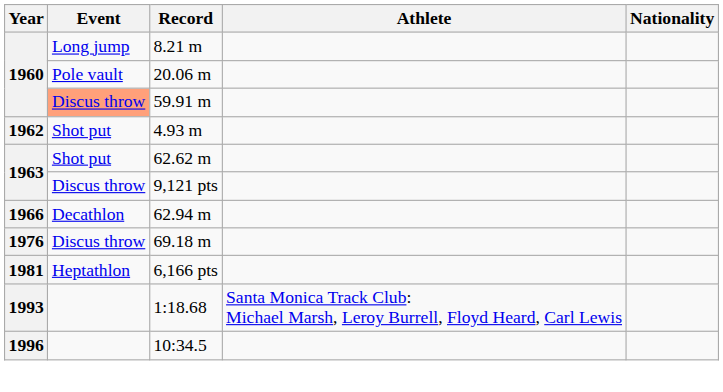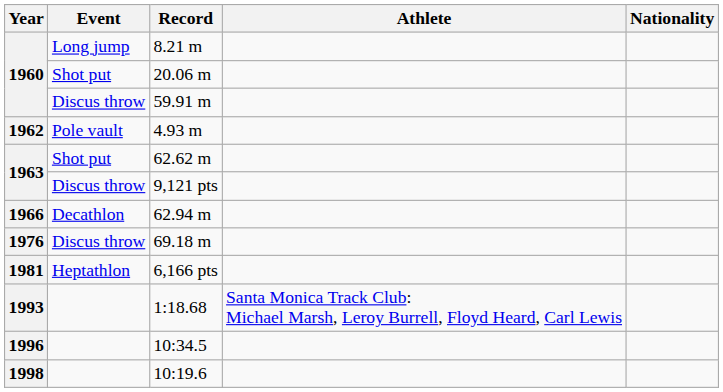 <table class="wikitable plainrowheaders sortable">
 <tr>
 <th scope="col">Year</th>
 <th scope="col">Event</th>
 <th scope="col">Record</th>
 <th scope="col">Athlete</th>
 <th scope="col">Nationality</th>
 </tr>
 <tr>
 <th scope="rowgroup" rowspan="3"><strong>1960</strong></th>
 <td><a href='#'>Long jump</a></td>
 <td>8.21 m </td>
 <td></td>
 <td></td>
 </tr>
 <tr>
-<td><a href='#'>Pole vault</a></td>
+<td><a href='#'>Shot put</a></td>
 <td>20.06 m</td>
 <td></td>
 <td></td>
 </tr>
 <tr>
-<td style="background: lightsalmon;"><a href='#'>Discus throw</a></td>
+<td><a href='#'>Discus throw</a></td>
 <td>59.91 m</td>
 <td></td>
 <td></td>
 </tr>
 <tr>
 <th scope="row"><strong>1962</strong></th>
-<td><a href='#'>Shot put</a></td>
+<td><a href='#'>Pole vault</a></td>
 <td>4.93 m</td>
 <td></td>
 <td></td>
 </tr>
 <tr>
 <th scope="rowgroup" rowspan="2"><strong>1963</strong></th>
 <td><a href='#'>Shot put</a></td>
 <td>62.62 m</td>
 <td></td>
 <td></td>
 </tr>
 <tr>
 <td><a href='#'>Discus throw</a></td>
 <td>9,121 pts</td>
 <td></td>
 <td></td>
 </tr>
 <tr>
 <th scope="row"><strong>1966</strong></th>
 <td><a href='#'>Decathlon</a></td>
 <td>62.94 m</td>
 <td></td>
 <td></td>
 </tr>
 <tr>
 <th scope="row"><strong>1976</strong></th>
 <td><a href='#'>Discus throw</a></td>
 <td>69.18 m</td>
 <td></td>
 <td></td>
 </tr>
 <tr>
 <th scope="row"><strong>1981</strong></th>
 <td><a href='#'>Heptathlon</a></td>
 <td>6,166 pts</td>
 <td></td>
 <td></td>
 </tr>
 <tr>
 <th scope="row"><strong>1993</strong></th>
 <td></td>
 <td>1:18.68</td>
 <td><a href='#'>Santa Monica Track Club</a>:<br><a href='#'>Michael Marsh</a>, <a href='#'>Leroy Burrell</a>, <a href='#'>Floyd Heard</a>, <a href='#'>Carl Lewis</a></td>
 <td></td>
 </tr>
 <tr>
 <th scope="row"><strong>1996</strong></th>
 <td></td>
 <td>10:34.5</td>
 <td></td>
 <td></td>
 </tr>
+<tr>
+<th scope="row"><strong>1998</strong></th>
+<td></td>
+<td>10:19.6</td>
+<td></td>
+<td></td>
+</tr>
 </table>
